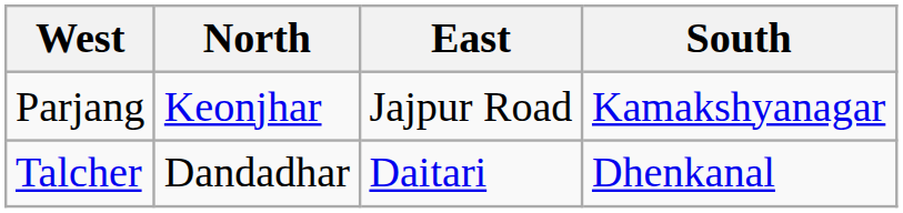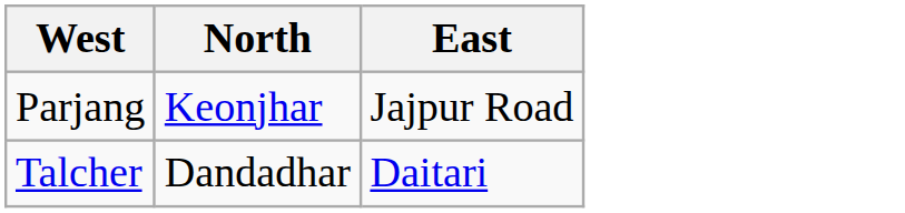 <table class="wikitable">
 <tr>
 <th>West</th>
 <th>North</th>
 <th>East</th>
-<th>South</th>
 </tr>
 <tr>
 <td>Parjang</td>
 <td><a href='#'>Keonjhar</a></td>
 <td>Jajpur Road</td>
-<td><a href='#'>Kamakshyanagar</a></td>
 </tr>
 <tr>
 <td><a href='#'>Talcher</a></td>
 <td>Dandadhar</td>
 <td><a href='#'>Daitari</a></td>
-<td><a href='#'>Dhenkanal</a></td>
 </tr>
 </table>
